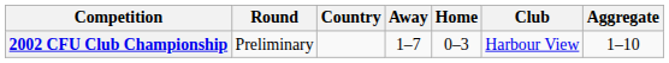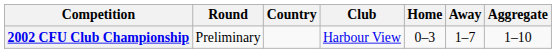 <table class="wikitable">
 <tr>
 <th>Competition</th>
 <th>Round</th>
 <th>Country</th>
+<th>Club</th>
+<th>Home</th>
 <th>Away</th>
-<th>Home</th>
-<th>Club</th>
 <th>Aggregate</th>
 </tr>
 <tr>
 <th><a href='#'>2002 CFU Club Championship</a></th>
 <td>Preliminary</td>
 <td></td>
+<td><a href='#'>Harbour View</a></td>
+<td align="center">0–3</td>
 <td align="center">1–7</td>
-<td align="center">0–3</td>
-<td><a href='#'>Harbour View</a></td>
 <td align="center">1–10</td>
 </tr>
 </table>
